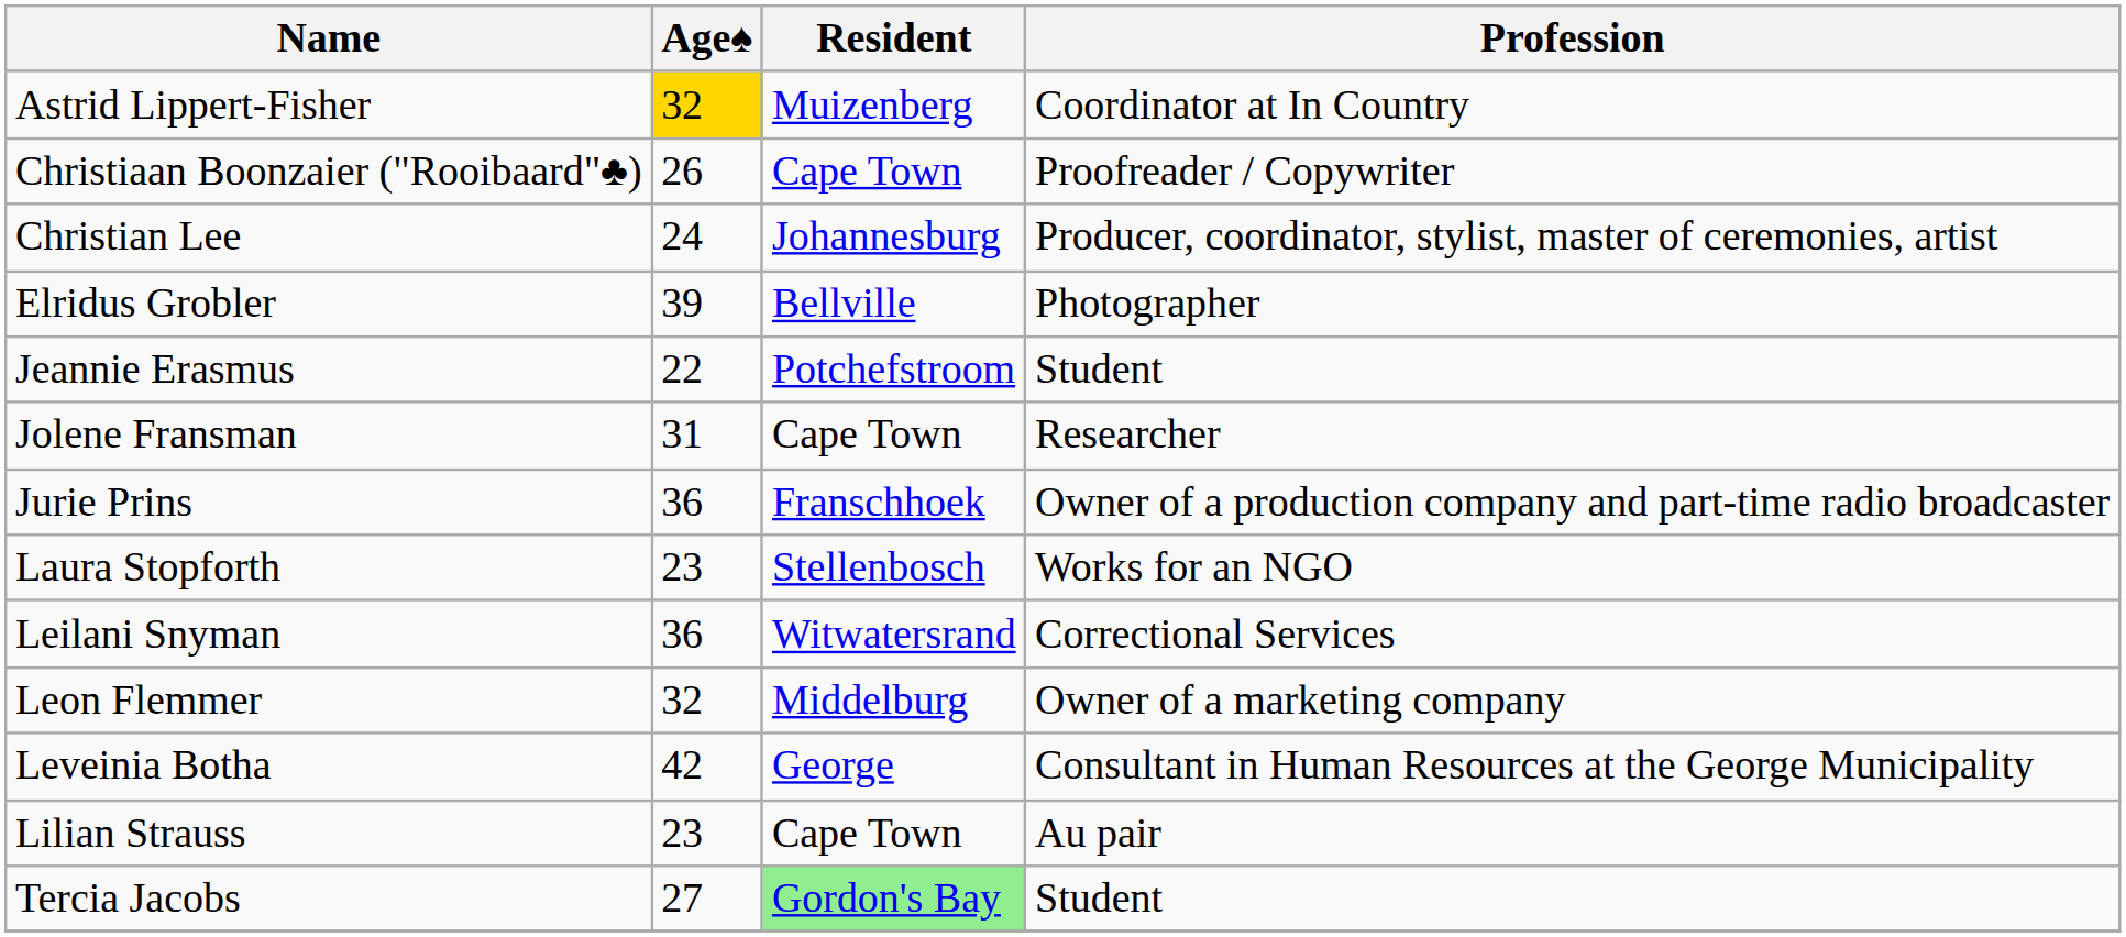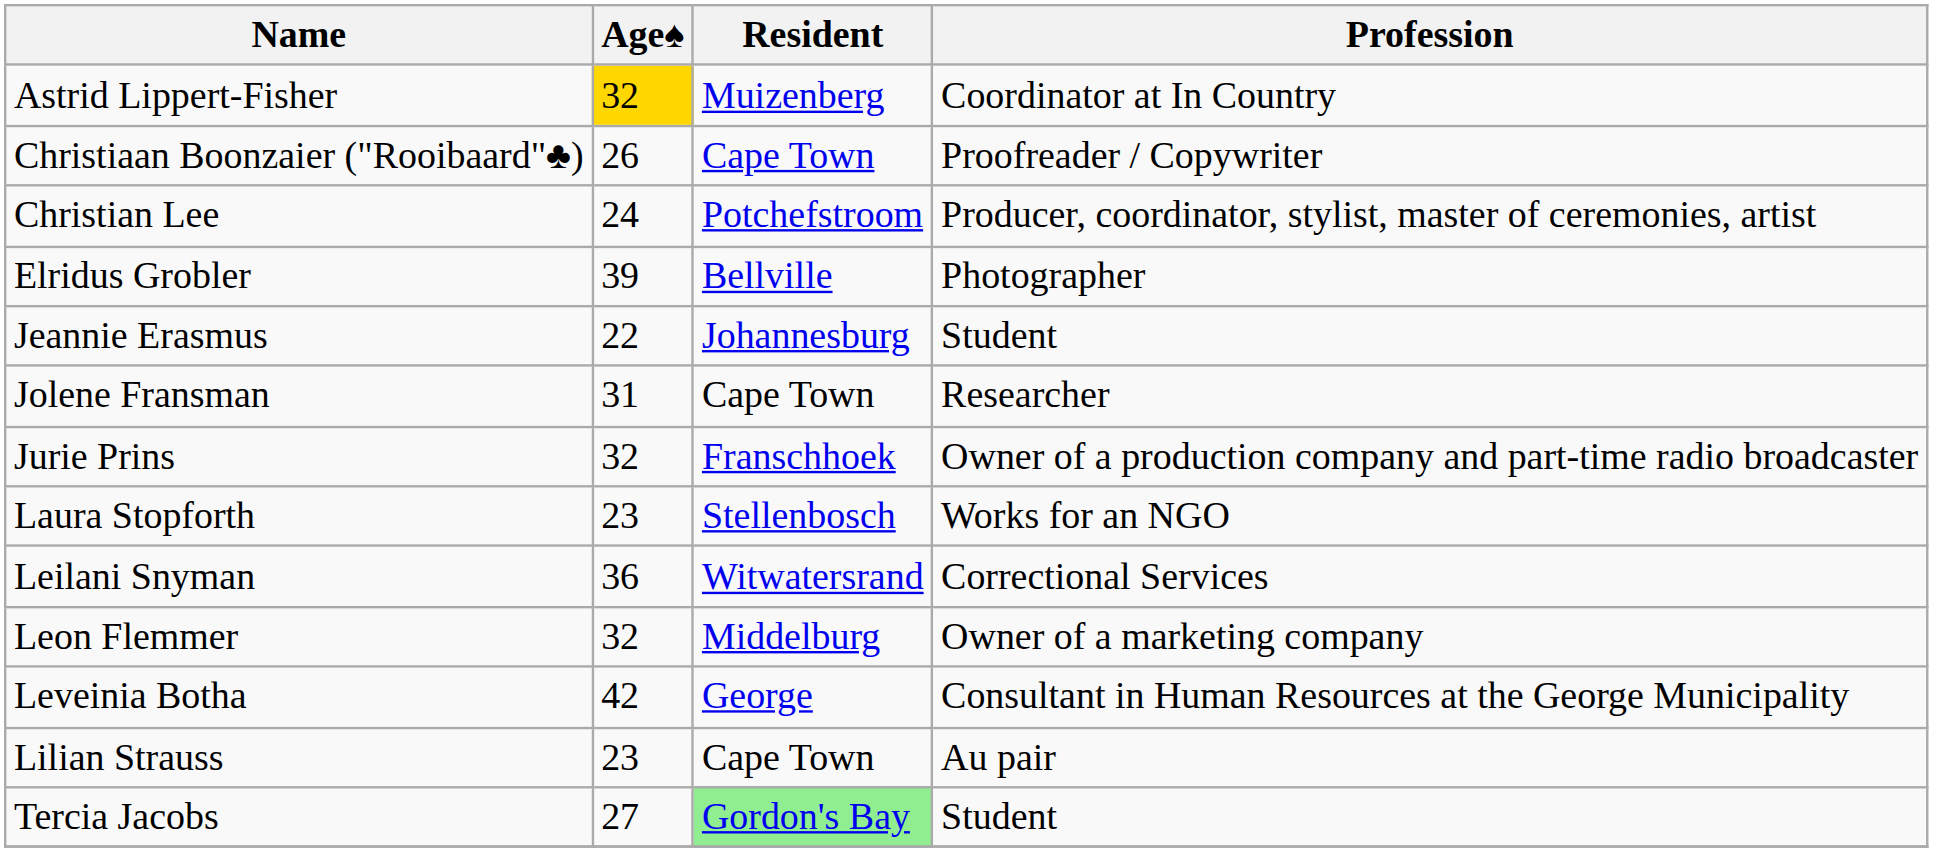 <table class="wikitable">
 <tr>
 <th>Name</th>
 <th>Age♠</th>
 <th>Resident</th>
 <th>Profession</th>
 </tr>
 <tr>
 <td>Astrid Lippert-Fisher</td>
 <td style="background: gold;">32</td>
 <td><a href='#'>Muizenberg</a></td>
 <td>Coordinator at In Country</td>
 </tr>
 <tr>
 <td>Christiaan Boonzaier ("Rooibaard"♣)</td>
 <td>26</td>
 <td><a href='#'>Cape Town</a></td>
 <td>Proofreader / Copywriter</td>
 </tr>
 <tr>
 <td>Christian Lee</td>
 <td>24</td>
-<td><a href='#'>Johannesburg</a></td>
+<td><a href='#'>Potchefstroom</a></td>
 <td>Producer, coordinator, stylist, master of ceremonies, artist</td>
 </tr>
 <tr>
 <td>Elridus Grobler</td>
 <td>39</td>
 <td><a href='#'>Bellville</a></td>
 <td>Photographer</td>
 </tr>
 <tr>
 <td>Jeannie Erasmus</td>
 <td>22</td>
-<td><a href='#'>Potchefstroom</a></td>
+<td><a href='#'>Johannesburg</a></td>
 <td>Student</td>
 </tr>
 <tr>
 <td>Jolene Fransman</td>
 <td>31</td>
 <td>Cape Town</td>
 <td>Researcher</td>
 </tr>
 <tr>
 <td>Jurie Prins</td>
-<td>36</td>
+<td>32</td>
 <td><a href='#'>Franschhoek</a></td>
 <td>Owner of a production company and part-time radio broadcaster</td>
 </tr>
 <tr>
 <td>Laura Stopforth</td>
 <td>23</td>
 <td><a href='#'>Stellenbosch</a></td>
 <td>Works for an NGO</td>
 </tr>
 <tr>
 <td>Leilani Snyman</td>
 <td>36</td>
 <td><a href='#'>Witwatersrand</a></td>
 <td>Correctional Services</td>
 </tr>
 <tr>
 <td>Leon Flemmer</td>
 <td>32</td>
 <td><a href='#'>Middelburg</a></td>
 <td>Owner of a marketing company</td>
 </tr>
 <tr>
 <td>Leveinia Botha</td>
 <td>42</td>
 <td><a href='#'>George</a></td>
 <td>Consultant in Human Resources at the George Municipality</td>
 </tr>
 <tr>
 <td>Lilian Strauss</td>
 <td>23</td>
 <td>Cape Town</td>
 <td>Au pair</td>
 </tr>
 <tr>
 <td>Tercia Jacobs</td>
 <td>27</td>
 <td style="background: lightgreen;"><a href='#'>Gordon's Bay</a></td>
 <td>Student</td>
 </tr>
 <tr>
 </tr>
 </table>
